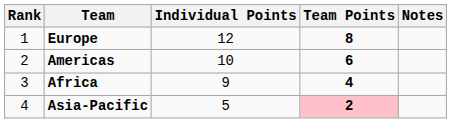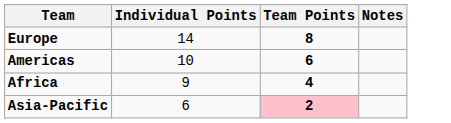 <table class="wikitable sortable" style="text-align:center">
 <tr>
-<th>Rank</th>
 <th>Team</th>
 <th>Individual Points</th>
 <th>Team Points</th>
 <th>Notes</th>
 </tr>
 <tr>
-<td>1</td>
 <td align="left"><strong>Europe</strong></td>
-<td>12</td>
+<td>14</td>
 <td><strong>8</strong></td>
 <td></td>
 </tr>
 <tr>
-<td>2</td>
 <td align="left"><strong>Americas</strong></td>
 <td>10</td>
 <td><strong>6</strong></td>
 <td></td>
 </tr>
 <tr>
-<td>3</td>
 <td align="left"><strong>Africa</strong></td>
 <td>9</td>
 <td><strong>4</strong></td>
 <td></td>
 </tr>
 <tr>
-<td>4</td>
 <td align="left"><strong>Asia-Pacific</strong></td>
-<td>5</td>
+<td>6</td>
 <td style="background: pink;"><strong>2</strong></td>
 <td></td>
 </tr>
 </table>
